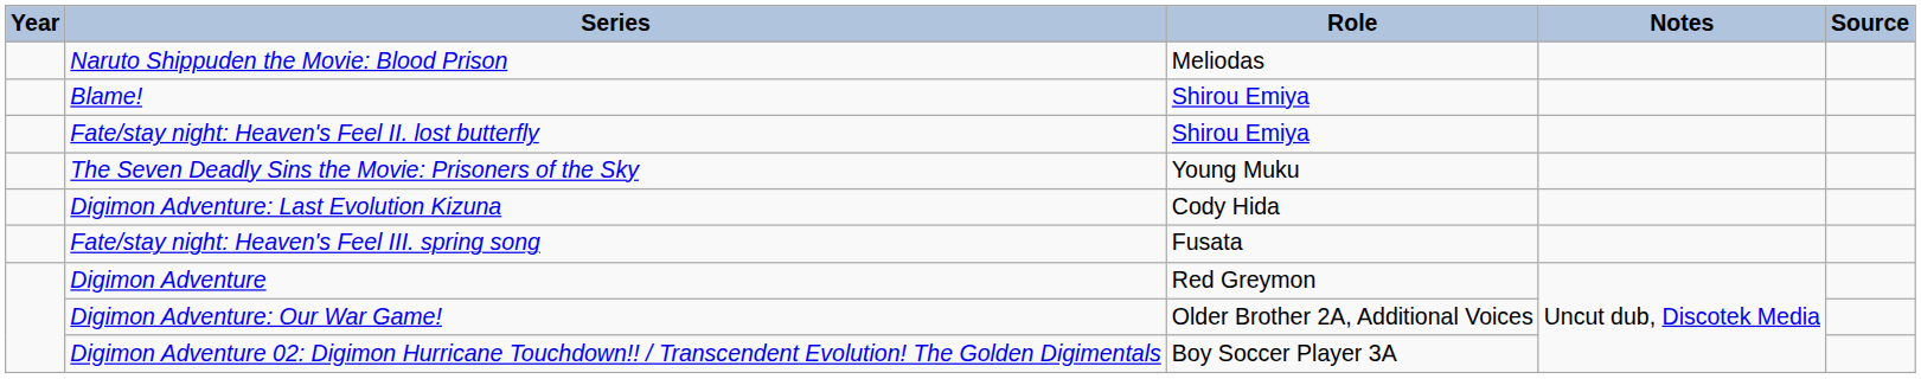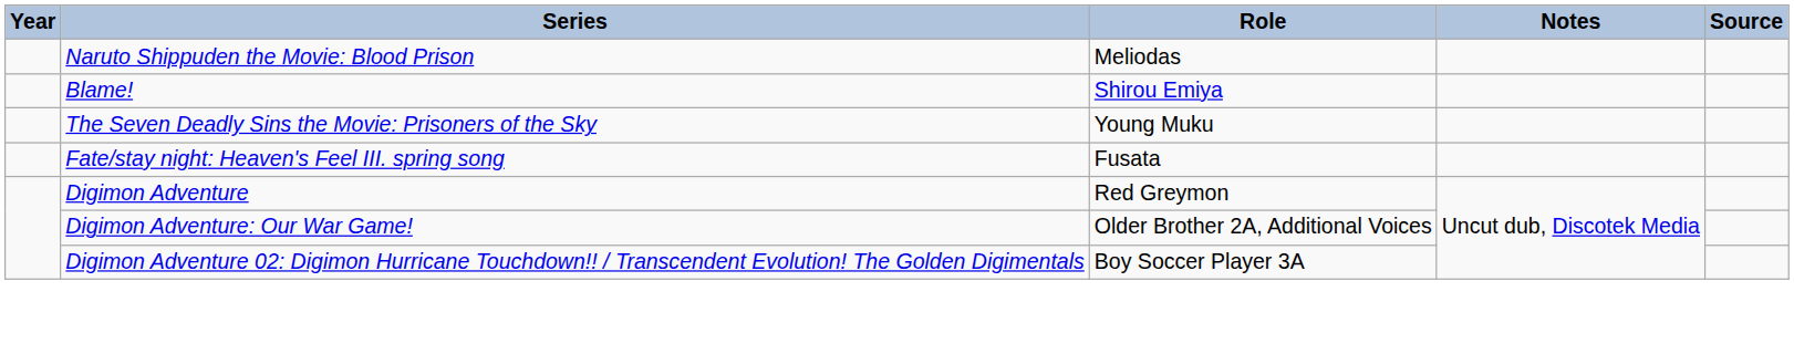 <table class="wikitable sortable plainrowheaders">
 <tr>
 <th style="background:#b0c4de;">Year</th>
 <th style="background:#b0c4de;">Series</th>
 <th style="background:#b0c4de;">Role</th>
 <th style="background:#b0c4de;" class="unsortable">Notes</th>
 <th style="background:#b0c4de;" class="unsortable">Source</th>
 </tr>
 <tr>
 <td></td>
 <td><em><a href='#'>Naruto Shippuden the Movie: Blood Prison</a></em></td>
 <td>Meliodas</td>
 <td> </td>
 <td> </td>
 </tr>
 <tr>
 <td></td>
 <td><em><a href='#'>Blame!</a></em></td>
 <td><a href='#'>Shirou Emiya</a></td>
 <td></td>
 <td></td>
 </tr>
 <tr>
 <td></td>
-<td><em><a href='#'>Fate/stay night: Heaven's Feel II. lost butterfly</a></em></td>
-<td><a href='#'>Shirou Emiya</a></td>
-<td></td>
-<td></td>
-</tr>
-<tr>
-<td></td>
 <td><em><a href='#'>The Seven Deadly Sins the Movie: Prisoners of the Sky</a></em></td>
 <td>Young Muku</td>
-<td></td>
-<td></td>
-</tr>
-<tr>
-<td></td>
-<td><em><a href='#'>Digimon Adventure: Last Evolution Kizuna</a></em></td>
-<td>Cody Hida</td>
 <td></td>
 <td></td>
 </tr>
 <tr>
 <td></td>
 <td><em><a href='#'>Fate/stay night: Heaven's Feel III. spring song</a></em></td>
 <td>Fusata</td>
 <td></td>
 <td></td>
 </tr>
 <tr>
 <td rowspan="3"></td>
 <td><em><a href='#'>Digimon Adventure</a></em></td>
 <td>Red Greymon</td>
 <td rowspan="3">Uncut dub, <a href='#'>Discotek Media</a></td>
 <td></td>
 </tr>
 <tr>
 <td><em><a href='#'>Digimon Adventure: Our War Game!</a></em></td>
 <td>Older Brother 2A, Additional Voices</td>
 <td></td>
 </tr>
 <tr>
 <td><em><a href='#'>Digimon Adventure 02: Digimon Hurricane Touchdown!! / Transcendent Evolution! The Golden Digimentals</a></em></td>
 <td>Boy Soccer Player 3A</td>
 <td></td>
 </tr>
 </table>
